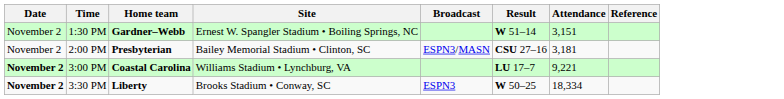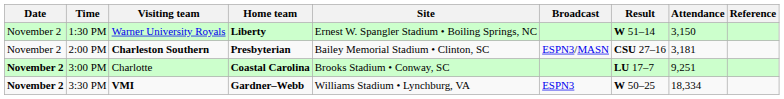 <table class="wikitable" style="font-size:95%;">
 <tr>
 <th>Date</th>
 <th>Time</th>
+<th>Visiting team</th>
 <th>Home team</th>
 <th>Site</th>
 <th>Broadcast</th>
 <th>Result</th>
 <th>Attendance</th>
 <th class="unsortable">Reference</th>
 </tr>
 <tr bgcolor=ccffcc>
 <td>November 2</td>
 <td>1:30 PM</td>
-<td><strong>Gardner–Webb</strong></td>
+<td><a href='#'>Warner University Royals</a></td>
+<td><strong>Liberty</strong></td>
 <td>Ernest W. Spangler Stadium • Boiling Springs, NC</td>
 <td></td>
 <td><strong>W</strong> 51–14</td>
-<td>3,151</td>
+<td>3,150</td>
 <td></td>
 </tr>
 <tr bgcolor=>
 <td>November 2</td>
 <td>2:00 PM</td>
+<td><strong>Charleston Southern</strong></td>
 <td><strong>Presbyterian</strong></td>
 <td>Bailey Memorial Stadium • Clinton, SC</td>
 <td><a href='#'>ESPN3</a>/<a href='#'>MASN</a></td>
 <td><strong>CSU</strong> 27–16</td>
 <td>3,181</td>
 <td></td>
 </tr>
 <tr bgcolor=ccffcc>
 <td><strong>November 2</strong></td>
 <td>3:00 PM</td>
+<td>Charlotte</td>
 <td><strong>Coastal Carolina</strong></td>
-<td>Williams Stadium • Lynchburg, VA</td>
+<td>Brooks Stadium • Conway, SC</td>
 <td></td>
 <td><strong>LU</strong> 17–7</td>
-<td>9,221</td>
+<td>9,251</td>
 <td></td>
 </tr>
 <tr bgcolor=>
 <td><strong>November 2</strong></td>
 <td>3:30 PM</td>
-<td><strong>Liberty</strong></td>
-<td>Brooks Stadium • Conway, SC</td>
+<td><strong>VMI</strong></td>
+<td><strong>Gardner–Webb</strong></td>
+<td>Williams Stadium • Lynchburg, VA</td>
 <td><a href='#'>ESPN3</a></td>
 <td><strong>W</strong> 50–25</td>
 <td>18,334</td>
 <td></td>
 </tr>
 </table>
